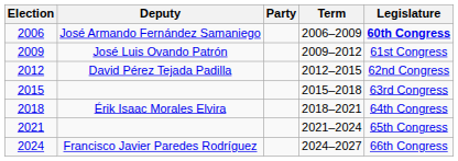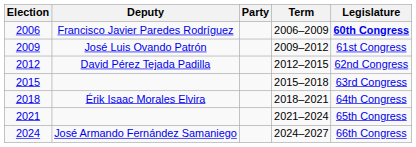 <table class="wikitable sortable" style="text-align: center">
 <tr>
 <th>Election</th>
 <th class="unsortable">Deputy</th>
 <th class="unsortable">Party</th>
 <th class="unsortable">Term</th>
 <th class="unsortable">Legislature</th>
 </tr>
 <tr>
 <td><a href='#'>2006</a></td>
-<td><a href='#'>José Armando Fernández Samaniego</a></td>
+<td><a href='#'>Francisco Javier Paredes Rodríguez</a></td>
 <td></td>
 <td>2006–2009</td>
 <td><strong><a href='#'>60th Congress</a></strong></td>
 </tr>
 <tr>
 <td><a href='#'>2009</a></td>
 <td><a href='#'>José Luis Ovando Patrón</a></td>
 <td></td>
 <td>2009–2012</td>
 <td><a href='#'>61st Congress</a></td>
 </tr>
 <tr>
 <td><a href='#'>2012</a></td>
 <td><a href='#'>David Pérez Tejada Padilla</a></td>
 <td></td>
 <td>2012–2015</td>
 <td><a href='#'>62nd Congress</a></td>
 </tr>
 <tr>
 <td><a href='#'>2015</a></td>
 <td></td>
 <td></td>
 <td>2015–2018</td>
 <td><a href='#'>63rd Congress</a></td>
 </tr>
 <tr>
 <td><a href='#'>2018</a></td>
 <td><a href='#'>Érik Isaac Morales Elvira</a></td>
 <td></td>
 <td>2018–2021</td>
 <td><a href='#'>64th Congress</a></td>
 </tr>
 <tr>
 <td><a href='#'>2021</a></td>
 <td></td>
 <td> </td>
 <td>2021–2024</td>
 <td><a href='#'>65th Congress</a></td>
 </tr>
 <tr>
 <td><a href='#'>2024</a></td>
-<td><a href='#'>Francisco Javier Paredes Rodríguez</a></td>
+<td><a href='#'>José Armando Fernández Samaniego</a></td>
 <td></td>
 <td>2024–2027</td>
 <td><a href='#'>66th Congress</a></td>
 </tr>
 </table>
